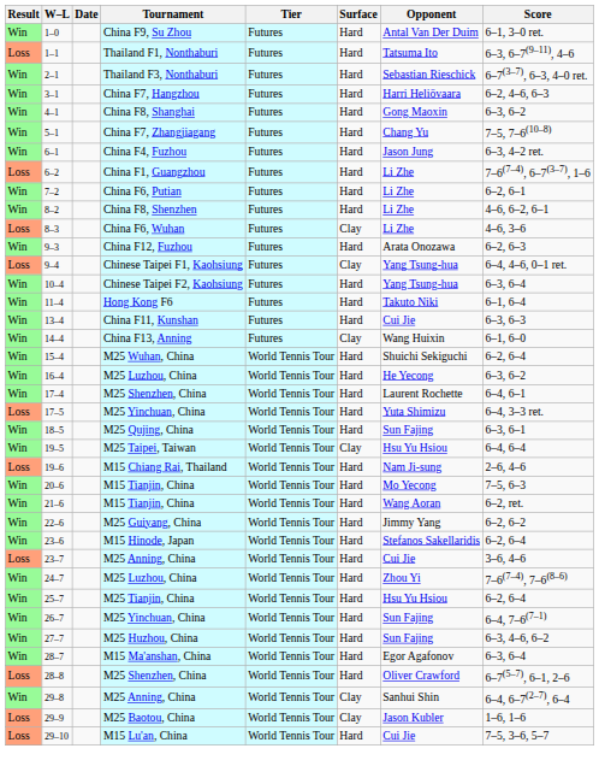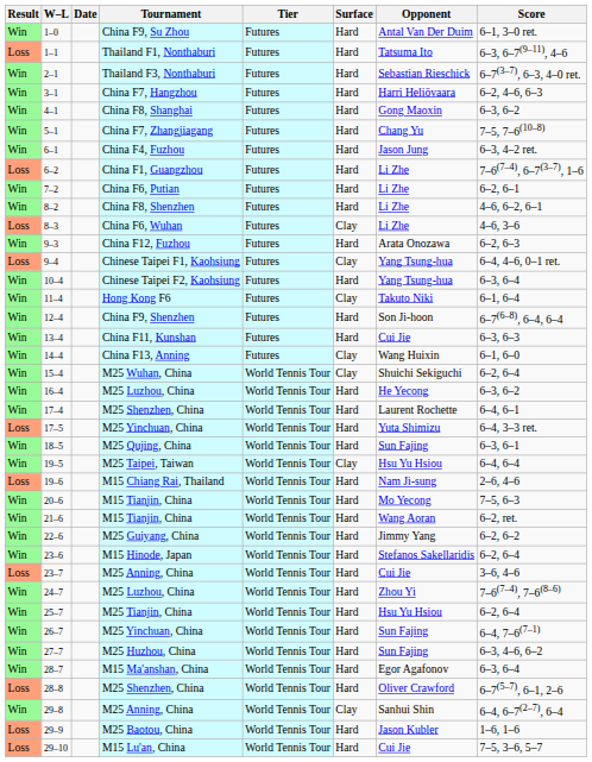 <table class="sortable wikitable">
 <tr>
 <th>Result</th>
 <th class="unsortable">W–L</th>
 <th>Date</th>
 <th>Tournament</th>
 <th>Tier</th>
 <th>Surface</th>
 <th>Opponent</th>
 <th class="unsortable">Score</th>
 </tr>
 <tr>
 <td bgcolor=98FB98>Win</td>
 <td><small>1–0</small></td>
 <td></td>
 <td style="background:#cffcff;">China F9, <a href='#'>Su Zhou</a></td>
 <td style="background:#cffcff;">Futures</td>
 <td>Hard</td>
 <td> <a href='#'>Antal Van Der Duim</a></td>
 <td>6–1, 3–0 ret.</td>
 </tr>
 <tr>
 <td bgcolor=FFA07A>Loss</td>
 <td><small>1–1</small></td>
 <td></td>
 <td style="background:#cffcff;">Thailand F1, <a href='#'>Nonthaburi</a></td>
 <td style="background:#cffcff;">Futures</td>
 <td>Hard</td>
 <td> <a href='#'>Tatsuma Ito</a></td>
 <td>6–3, 6–7<sup>(9–11)</sup>, 4–6</td>
 </tr>
 <tr>
 <td bgcolor=98FB98>Win</td>
 <td><small>2–1</small></td>
 <td></td>
 <td style="background:#cffcff;">Thailand F3, <a href='#'>Nonthaburi</a></td>
 <td style="background:#cffcff;">Futures</td>
 <td>Hard</td>
 <td> <a href='#'>Sebastian Rieschick</a></td>
 <td>6–7<sup>(3–7)</sup>, 6–3, 4–0 ret.</td>
 </tr>
 <tr>
 <td bgcolor=98FB98>Win</td>
 <td><small>3–1</small></td>
 <td></td>
 <td style="background:#cffcff;">China F7, <a href='#'>Hangzhou</a></td>
 <td style="background:#cffcff;">Futures</td>
 <td>Hard</td>
 <td> <a href='#'>Harri Heliövaara</a></td>
 <td>6–2, 4–6, 6–3</td>
 </tr>
 <tr>
 <td bgcolor=98FB98>Win</td>
 <td><small>4–1</small></td>
 <td></td>
 <td style="background:#cffcff;">China F8, <a href='#'>Shanghai</a></td>
 <td style="background:#cffcff;">Futures</td>
 <td>Hard</td>
 <td> <a href='#'>Gong Maoxin</a></td>
 <td>6–3, 6–2</td>
 </tr>
 <tr>
 <td bgcolor=98FB98>Win</td>
 <td><small>5–1</small></td>
 <td></td>
 <td style="background:#cffcff;">China F7, <a href='#'>Zhangjiagang</a></td>
 <td style="background:#cffcff;">Futures</td>
 <td>Hard</td>
 <td> <a href='#'>Chang Yu</a></td>
 <td>7–5, 7–6<sup>(10–8)</sup></td>
 </tr>
 <tr>
 <td bgcolor=98FB98>Win</td>
 <td><small>6–1</small></td>
 <td></td>
 <td style="background:#cffcff;">China F4, <a href='#'>Fuzhou</a></td>
 <td style="background:#cffcff;">Futures</td>
 <td>Hard</td>
 <td> <a href='#'>Jason Jung</a></td>
 <td>6–3, 4–2 ret.</td>
 </tr>
 <tr>
 <td bgcolor=FFA07A>Loss</td>
 <td><small>6–2</small></td>
 <td></td>
 <td style="background:#cffcff;">China F1, <a href='#'>Guangzhou</a></td>
 <td style="background:#cffcff;">Futures</td>
 <td>Hard</td>
 <td> <a href='#'>Li Zhe</a></td>
 <td>7–6<sup>(7–4)</sup>, 6–7<sup>(3–7)</sup>, 1–6</td>
 </tr>
 <tr>
 <td bgcolor=98FB98>Win</td>
 <td><small>7–2</small></td>
 <td></td>
 <td style="background:#cffcff;">China F6, <a href='#'>Putian</a></td>
 <td style="background:#cffcff;">Futures</td>
 <td>Hard</td>
 <td> <a href='#'>Li Zhe</a></td>
 <td>6–2, 6–1</td>
 </tr>
 <tr>
 <td bgcolor=98FB98>Win</td>
 <td><small>8–2</small></td>
 <td></td>
 <td style="background:#cffcff;">China F8, <a href='#'>Shenzhen</a></td>
 <td style="background:#cffcff;">Futures</td>
 <td>Hard</td>
 <td> <a href='#'>Li Zhe</a></td>
 <td>4–6, 6–2, 6–1</td>
 </tr>
 <tr>
 <td bgcolor=FFA07A>Loss</td>
 <td><small>8–3</small></td>
 <td></td>
 <td style="background:#cffcff;">China F6, <a href='#'>Wuhan</a></td>
 <td style="background:#cffcff;">Futures</td>
 <td>Clay</td>
 <td> <a href='#'>Li Zhe</a></td>
 <td>4–6, 3–6</td>
 </tr>
 <tr>
 <td bgcolor=98FB98>Win</td>
 <td><small>9–3</small></td>
 <td></td>
 <td style="background:#cffcff;">China F12, <a href='#'>Fuzhou</a></td>
 <td style="background:#cffcff;">Futures</td>
 <td>Hard</td>
 <td> Arata Onozawa</td>
 <td>6–2, 6–3</td>
 </tr>
 <tr>
 <td bgcolor=FFA07A>Loss</td>
 <td><small>9–4</small></td>
 <td></td>
 <td style="background:#cffcff;">Chinese Taipei F1, <a href='#'>Kaohsiung</a></td>
 <td style="background:#cffcff;">Futures</td>
 <td>Clay</td>
 <td> <a href='#'>Yang Tsung-hua</a></td>
 <td>6–4, 4–6, 0–1 ret.</td>
 </tr>
 <tr>
 <td bgcolor=98FB98>Win</td>
 <td><small>10–4</small></td>
 <td></td>
 <td style="background:#cffcff;">Chinese Taipei F2, <a href='#'>Kaohsiung</a></td>
 <td style="background:#cffcff;">Futures</td>
 <td>Hard</td>
 <td> <a href='#'>Yang Tsung-hua</a></td>
 <td>6–3, 6–4</td>
 </tr>
 <tr>
 <td bgcolor=98FB98>Win</td>
 <td><small>11–4</small></td>
 <td></td>
 <td style="background:#cffcff;"><a href='#'>Hong Kong</a> F6</td>
 <td style="background:#cffcff;">Futures</td>
-<td>Hard</td>
+<td>Clay</td>
 <td> <a href='#'>Takuto Niki</a></td>
 <td>6–1, 6–4</td>
+</tr>
+<tr>
+<td bgcolor=98FB98>Win</td>
+<td><small>12–4</small></td>
+<td></td>
+<td style="background:#cffcff;">China F9, <a href='#'>Shenzhen</a></td>
+<td style="background:#cffcff;">Futures</td>
+<td>Hard</td>
+<td> Son Ji-hoon</td>
+<td>6–7<sup>(6–8)</sup>, 6–4, 6–4</td>
 </tr>
 <tr>
 <td bgcolor=98FB98>Win</td>
 <td><small>13–4</small></td>
 <td></td>
 <td style="background:#cffcff;">China F11, <a href='#'>Kunshan</a></td>
 <td style="background:#cffcff;">Futures</td>
 <td>Hard</td>
 <td> <a href='#'>Cui Jie</a></td>
 <td>6–3, 6–3</td>
 </tr>
 <tr>
 <td bgcolor=98FB98>Win</td>
 <td><small>14–4</small></td>
 <td></td>
 <td style="background:#cffcff;">China F13, <a href='#'>Anning</a></td>
 <td style="background:#cffcff;">Futures</td>
 <td>Clay</td>
 <td> Wang Huixin</td>
 <td>6–1, 6–0</td>
 </tr>
 <tr>
 <td bgcolor=98FB98>Win</td>
 <td><small>15–4</small></td>
 <td></td>
 <td style="background:#cffcff;">M25 <a href='#'>Wuhan</a>, China</td>
 <td style="background:#cffcff;">World Tennis Tour</td>
-<td>Hard</td>
+<td>Clay</td>
 <td> Shuichi Sekiguchi</td>
 <td>6–2, 6–4</td>
 </tr>
 <tr>
 <td bgcolor=98FB98>Win</td>
 <td><small>16–4</small></td>
 <td></td>
 <td style="background:#cffcff;">M25 <a href='#'>Luzhou</a>, China</td>
 <td style="background:#cffcff;">World Tennis Tour</td>
 <td>Hard</td>
 <td> <a href='#'>He Yecong</a></td>
 <td>6–3, 6–2</td>
 </tr>
 <tr>
 <td bgcolor=98FB98>Win</td>
 <td><small>17–4</small></td>
 <td></td>
 <td style="background:#cffcff;">M25 <a href='#'>Shenzhen</a>, China</td>
 <td style="background:#cffcff;">World Tennis Tour</td>
 <td>Hard</td>
 <td> Laurent Rochette</td>
 <td>6–4, 6–1</td>
 </tr>
 <tr>
 <td bgcolor=FFA07A>Loss</td>
 <td><small>17–5</small></td>
 <td></td>
 <td style="background:#cffcff;">M25 <a href='#'>Yinchuan</a>, China</td>
 <td style="background:#cffcff;">World Tennis Tour</td>
 <td>Hard</td>
 <td> <a href='#'>Yuta Shimizu</a></td>
 <td>6–4, 3–3 ret.</td>
 </tr>
 <tr>
 <td bgcolor=98FB98>Win</td>
 <td><small>18–5</small></td>
 <td></td>
 <td style="background:#cffcff;">M25 <a href='#'>Qujing</a>, China</td>
 <td style="background:#cffcff;">World Tennis Tour</td>
 <td>Hard</td>
 <td> <a href='#'>Sun Fajing</a></td>
 <td>6–3, 6–1</td>
 </tr>
 <tr>
 <td bgcolor=98FB98>Win</td>
 <td><small>19–5</small></td>
 <td></td>
 <td style="background:#cffcff;">M25 <a href='#'>Taipei</a>, Taiwan</td>
 <td style="background:#cffcff;">World Tennis Tour</td>
 <td>Clay</td>
 <td> <a href='#'>Hsu Yu Hsiou</a></td>
 <td>6–4, 6–4</td>
 </tr>
 <tr>
 <td bgcolor=FFA07A>Loss</td>
 <td><small>19–6</small></td>
 <td></td>
 <td style="background:#cffcff;">M15 <a href='#'>Chiang Rai</a>, Thailand</td>
 <td style="background:#cffcff;">World Tennis Tour</td>
 <td>Hard</td>
 <td> <a href='#'>Nam Ji-sung</a></td>
 <td>2–6, 4–6</td>
 </tr>
 <tr>
 <td bgcolor=98FB98>Win</td>
 <td><small>20–6</small></td>
 <td></td>
 <td style="background:#cffcff;">M15 <a href='#'>Tianjin</a>, China</td>
 <td style="background:#cffcff;">World Tennis Tour</td>
 <td>Hard</td>
 <td> <a href='#'>Mo Yecong</a></td>
 <td>7–5, 6–3</td>
 </tr>
 <tr>
 <td bgcolor=98FB98>Win</td>
 <td><small>21–6</small></td>
 <td></td>
 <td style="background:#cffcff;">M15 <a href='#'>Tianjin</a>, China</td>
 <td style="background:#cffcff;">World Tennis Tour</td>
 <td>Hard</td>
 <td> <a href='#'>Wang Aoran</a></td>
 <td>6–2, ret.</td>
 </tr>
 <tr>
 <td bgcolor=98FB98>Win</td>
 <td><small>22–6</small></td>
 <td></td>
 <td style="background:#cffcff;">M25 <a href='#'>Guiyang</a>, China</td>
 <td style="background:#cffcff;">World Tennis Tour</td>
 <td>Hard</td>
 <td> Jimmy Yang</td>
 <td>6–2, 6–2</td>
 </tr>
 <tr>
 <td bgcolor=98FB98>Win</td>
 <td><small>23–6</small></td>
 <td></td>
 <td style="background:#cffcff;">M15 <a href='#'>Hinode</a>, Japan</td>
 <td style="background:#cffcff;">World Tennis Tour</td>
 <td>Hard</td>
 <td> <a href='#'>Stefanos Sakellaridis</a></td>
 <td>6–2, 6–4</td>
 </tr>
 <tr>
 <td bgcolor=FFA07A>Loss</td>
 <td><small>23–7</small></td>
 <td></td>
 <td style="background:#cffcff;">M25 <a href='#'>Anning</a>, China</td>
 <td style="background:#cffcff;">World Tennis Tour</td>
 <td>Hard</td>
 <td> <a href='#'>Cui Jie</a></td>
 <td>3–6, 4–6</td>
 </tr>
 <tr>
 <td bgcolor=98FB98>Win</td>
 <td><small>24–7</small></td>
 <td></td>
 <td style="background:#cffcff;">M25 <a href='#'>Luzhou</a>, China</td>
 <td style="background:#cffcff;">World Tennis Tour</td>
 <td>Hard</td>
 <td> <a href='#'>Zhou Yi</a></td>
 <td>7–6<sup>(7–4)</sup>, 7–6<sup>(8–6)</sup></td>
 </tr>
 <tr>
 <td bgcolor=98FB98>Win</td>
 <td><small>25–7</small></td>
 <td></td>
 <td style="background:#cffcff;">M25 <a href='#'>Tianjin</a>, China</td>
 <td style="background:#cffcff;">World Tennis Tour</td>
 <td>Hard</td>
 <td> <a href='#'>Hsu Yu Hsiou</a></td>
 <td>6–2, 6–4</td>
 </tr>
 <tr>
 <td bgcolor=98FB98>Win</td>
 <td><small>26–7</small></td>
 <td></td>
 <td style="background:#cffcff;">M25 <a href='#'>Yinchuan</a>, China</td>
 <td style="background:#cffcff;">World Tennis Tour</td>
 <td>Hard</td>
 <td> <a href='#'>Sun Fajing</a></td>
 <td>6–4, 7–6<sup>(7–1)</sup></td>
 </tr>
 <tr>
 <td bgcolor=98FB98>Win</td>
 <td><small>27–7</small></td>
 <td></td>
 <td style="background:#cffcff;">M25 <a href='#'>Huzhou</a>, China</td>
 <td style="background:#cffcff;">World Tennis Tour</td>
 <td>Hard</td>
 <td> <a href='#'>Sun Fajing</a></td>
 <td>6–3, 4–6, 6–2</td>
 </tr>
 <tr>
 <td bgcolor=98FB98>Win</td>
 <td><small>28–7</small></td>
 <td></td>
 <td style="background:#cffcff;">M15 <a href='#'>Ma'anshan</a>, China</td>
 <td style="background:#cffcff;">World Tennis Tour</td>
 <td>Hard</td>
 <td> Egor Agafonov</td>
 <td>6–3, 6–4</td>
 </tr>
 <tr>
 <td bgcolor=FFA07A>Loss</td>
 <td><small>28–8</small></td>
 <td></td>
 <td style="background:#cffcff;">M25 <a href='#'>Shenzhen</a>, China</td>
 <td style="background:#cffcff;">World Tennis Tour</td>
 <td>Hard</td>
 <td> <a href='#'>Oliver Crawford</a></td>
 <td>6–7<sup>(5–7)</sup>, 6–1, 2–6</td>
 </tr>
 <tr>
 <td bgcolor=98FB98>Win</td>
 <td><small>29–8</small></td>
 <td></td>
 <td style="background:#cffcff;">M25 <a href='#'>Anning</a>, China</td>
 <td style="background:#cffcff;">World Tennis Tour</td>
 <td>Clay</td>
 <td> Sanhui Shin</td>
 <td>6–4, 6–7<sup>(2–7)</sup>, 6–4</td>
 </tr>
 <tr>
 <td bgcolor=FFA07A>Loss</td>
 <td><small>29–9</small></td>
 <td></td>
 <td style="background:#cffcff;">M25 <a href='#'>Baotou</a>, China</td>
 <td style="background:#cffcff;">World Tennis Tour</td>
-<td>Clay</td>
+<td>Hard</td>
 <td> <a href='#'>Jason Kubler</a></td>
 <td>1–6, 1–6</td>
 </tr>
 <tr>
 <td bgcolor=FFA07A>Loss</td>
 <td><small>29–10</small></td>
 <td></td>
 <td style="background:#cffcff;">M15 <a href='#'>Lu'an</a>, China</td>
 <td style="background:#cffcff;">World Tennis Tour</td>
 <td>Hard</td>
 <td> <a href='#'>Cui Jie</a></td>
 <td>7–5, 3–6, 5–7</td>
 </tr>
 </table>
